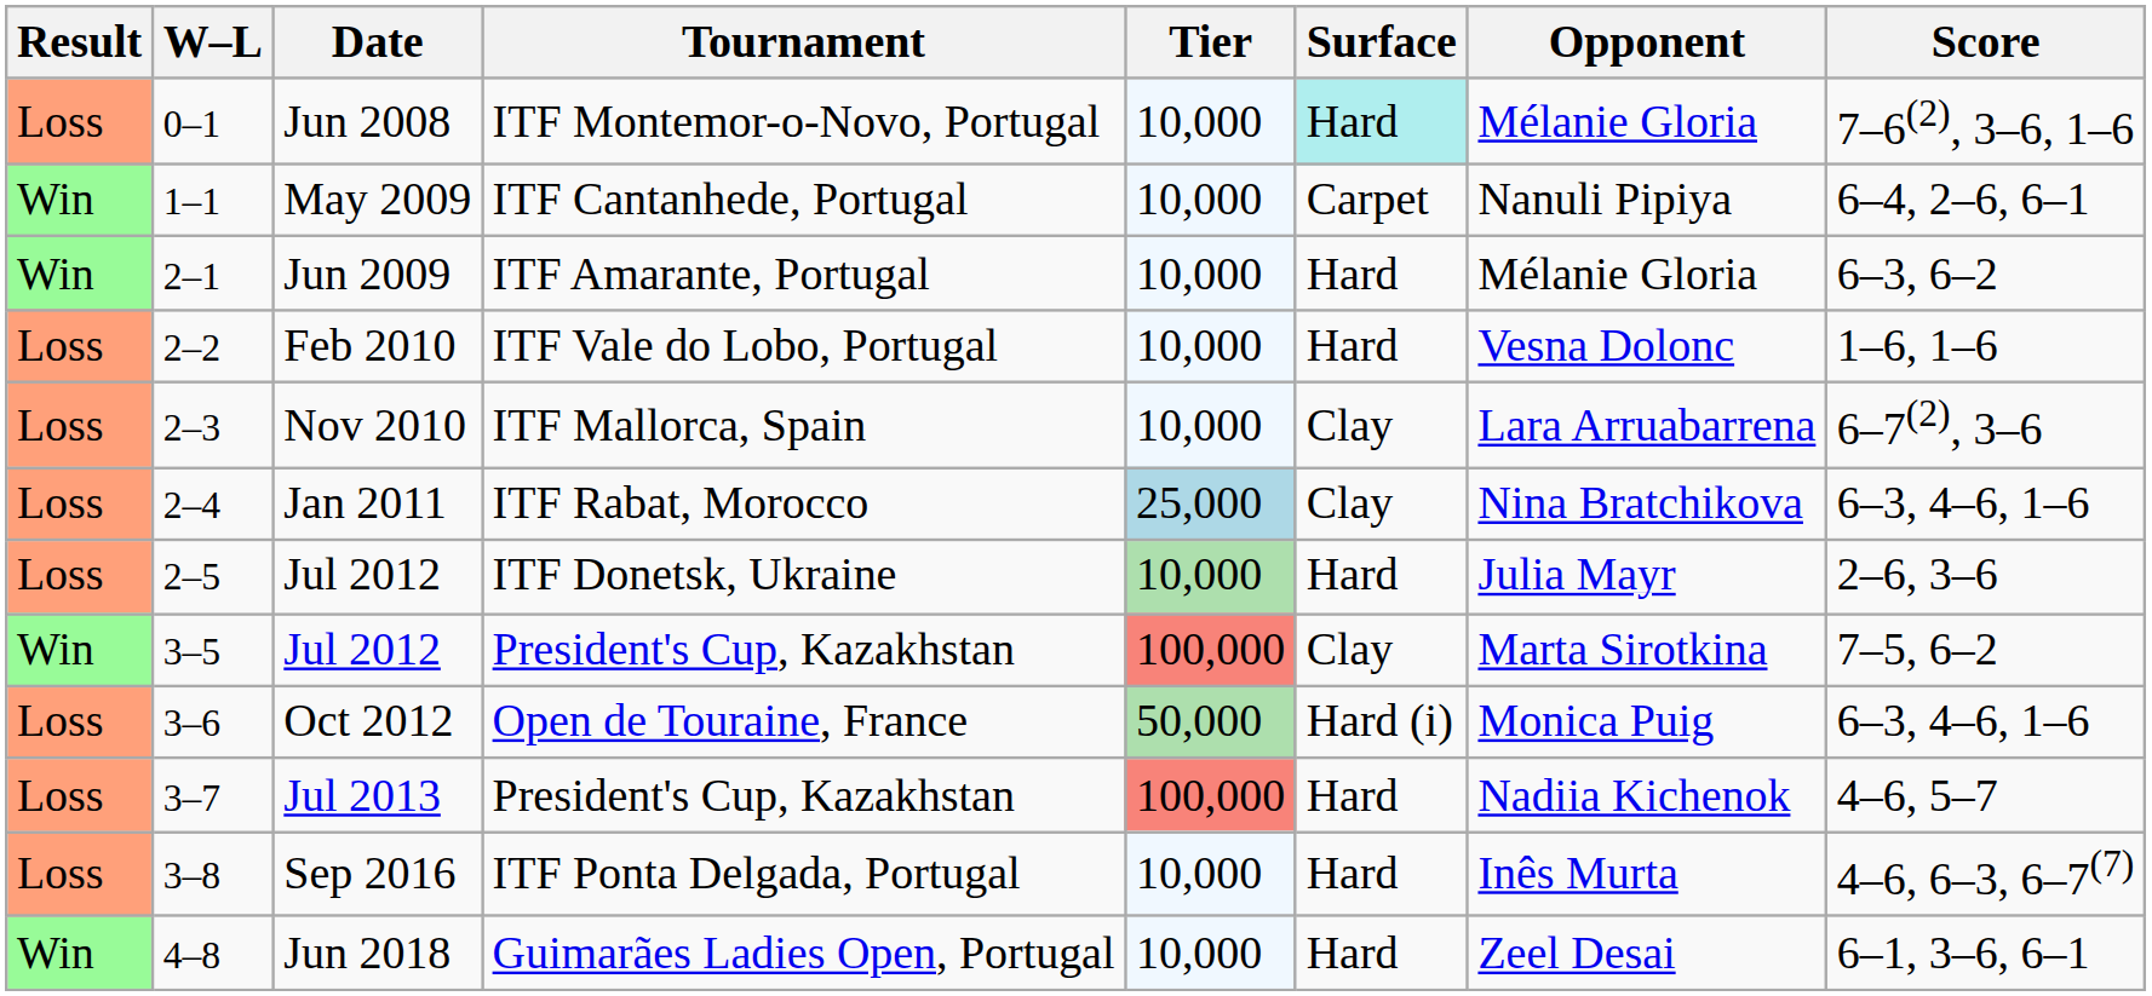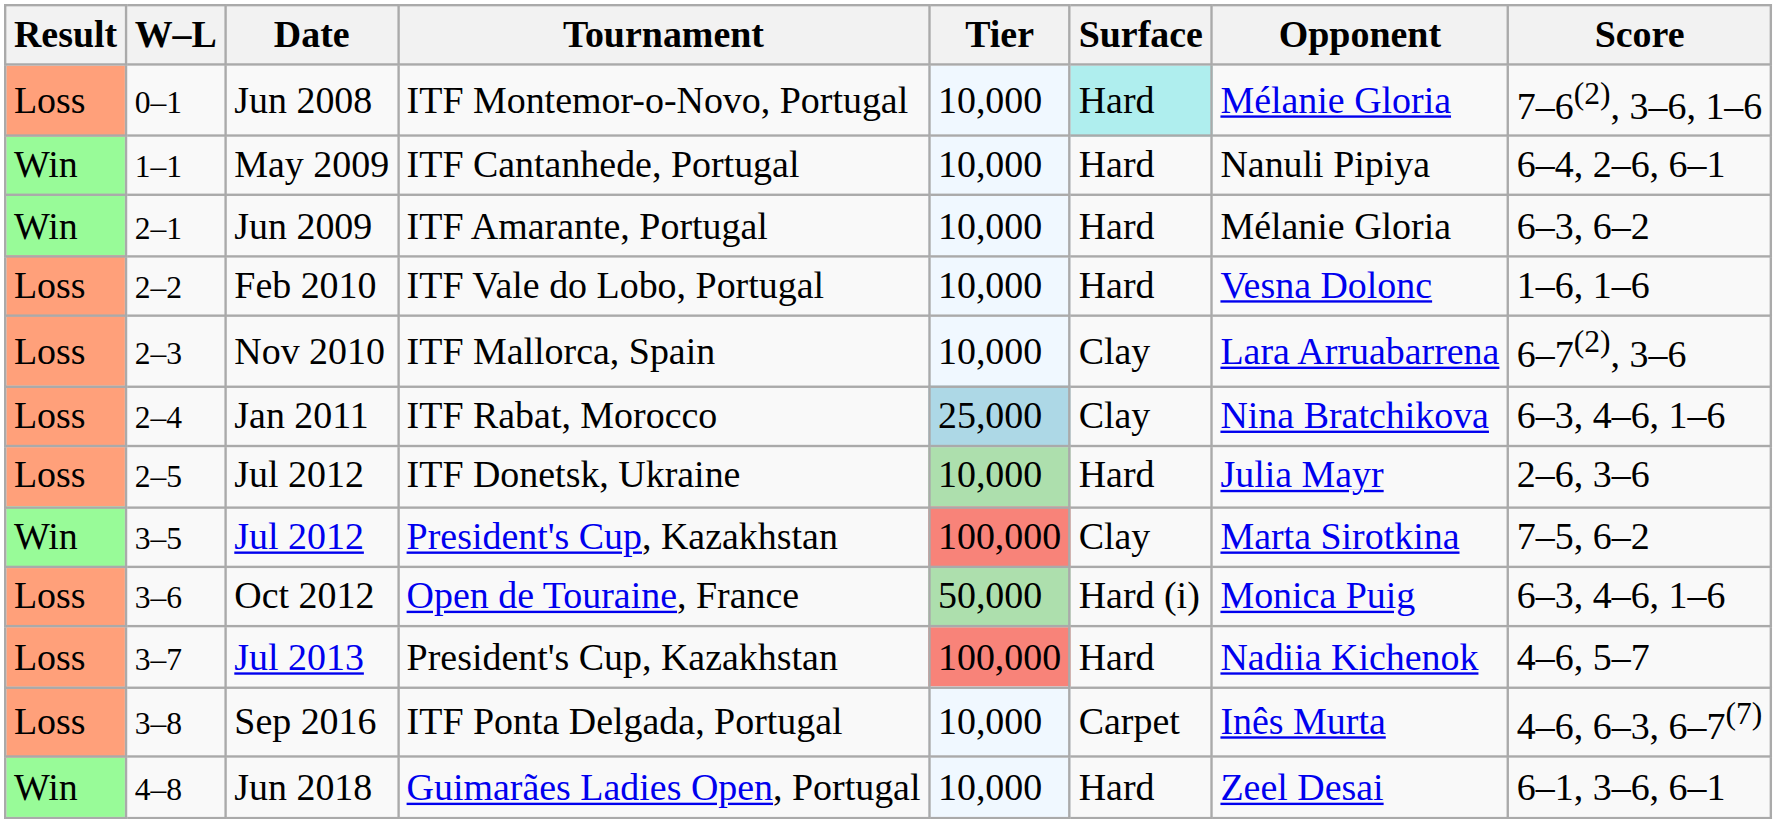 <table class="sortable wikitable">
 <tr>
 <th>Result</th>
 <th>W–L</th>
 <th>Date</th>
 <th>Tournament</th>
 <th>Tier</th>
 <th>Surface</th>
 <th>Opponent</th>
 <th class=unsortable>Score</th>
 </tr>
 <tr>
 <td style="background:#ffa07a;">Loss</td>
 <td><small>0–1</small></td>
 <td>Jun 2008</td>
 <td>ITF Montemor-o-Novo, Portugal</td>
 <td bgcolor=f0f8ff>10,000</td>
 <td style="background: paleturquoise;">Hard</td>
 <td> <a href='#'>Mélanie Gloria</a></td>
 <td>7–6<sup>(2)</sup>, 3–6, 1–6</td>
 </tr>
 <tr style="background:;">
 <td style="background:#98FB98;">Win</td>
 <td><small>1–1</small></td>
 <td>May 2009</td>
 <td>ITF Cantanhede, Portugal</td>
 <td bgcolor=f0f8ff>10,000</td>
-<td>Carpet</td>
+<td>Hard</td>
 <td> Nanuli Pipiya</td>
 <td>6–4, 2–6, 6–1</td>
 </tr>
 <tr>
 <td style="background:#98FB98;">Win</td>
 <td><small>2–1</small></td>
 <td>Jun 2009</td>
 <td>ITF Amarante, Portugal</td>
 <td bgcolor=f0f8ff>10,000</td>
 <td>Hard</td>
 <td> Mélanie Gloria</td>
 <td>6–3, 6–2</td>
 </tr>
 <tr>
 <td style="background:#ffa07a;">Loss</td>
 <td><small>2–2</small></td>
 <td>Feb 2010</td>
 <td>ITF Vale do Lobo, Portugal</td>
 <td bgcolor=f0f8ff>10,000</td>
 <td>Hard</td>
 <td> <a href='#'>Vesna Dolonc</a></td>
 <td>1–6, 1–6</td>
 </tr>
 <tr>
 <td style="background:#ffa07a;">Loss</td>
 <td><small>2–3</small></td>
 <td>Nov 2010</td>
 <td>ITF Mallorca, Spain</td>
 <td bgcolor=f0f8ff>10,000</td>
 <td>Clay</td>
 <td> <a href='#'>Lara Arruabarrena</a></td>
 <td>6–7<sup>(2)</sup>, 3–6</td>
 </tr>
 <tr>
 <td style="background:#ffa07a;">Loss</td>
 <td><small>2–4</small></td>
 <td>Jan 2011</td>
 <td>ITF Rabat, Morocco</td>
 <td bgcolor=lightblue>25,000</td>
 <td>Clay</td>
 <td> <a href='#'>Nina Bratchikova</a></td>
 <td>6–3, 4–6, 1–6</td>
 </tr>
 <tr>
 <td style="background:#ffa07a;">Loss</td>
 <td><small>2–5</small></td>
 <td>Jul 2012</td>
 <td>ITF Donetsk, Ukraine</td>
 <td bgcolor=addfad>10,000</td>
 <td>Hard</td>
 <td> <a href='#'>Julia Mayr</a></td>
 <td>2–6, 3–6</td>
 </tr>
 <tr>
 <td style="background:#98FB98;">Win</td>
 <td><small>3–5</small></td>
 <td><a href='#'>Jul 2012</a></td>
 <td><a href='#'>President's Cup</a>, Kazakhstan</td>
 <td bgcolor=f88379>100,000</td>
 <td>Clay</td>
 <td> <a href='#'>Marta Sirotkina</a></td>
 <td>7–5, 6–2</td>
 </tr>
 <tr>
 <td style="background:#ffa07a;">Loss</td>
 <td><small>3–6</small></td>
 <td>Oct 2012</td>
 <td><a href='#'>Open de Touraine</a>, France</td>
 <td bgcolor=addfad>50,000</td>
 <td>Hard (i)</td>
 <td> <a href='#'>Monica Puig</a></td>
 <td>6–3, 4–6, 1–6</td>
 </tr>
 <tr>
 <td style="background:#ffa07a;">Loss</td>
 <td><small>3–7</small></td>
 <td><a href='#'>Jul 2013</a></td>
 <td>President's Cup, Kazakhstan</td>
 <td bgcolor=f88379>100,000</td>
 <td>Hard</td>
 <td> <a href='#'>Nadiia Kichenok</a></td>
 <td>4–6, 5–7</td>
 </tr>
 <tr>
 <td style="background:#ffa07a;">Loss</td>
 <td><small>3–8</small></td>
 <td>Sep 2016</td>
 <td>ITF Ponta Delgada, Portugal</td>
 <td bgcolor=f0f8ff>10,000</td>
-<td>Hard</td>
+<td>Carpet</td>
 <td> <a href='#'>Inês Murta</a></td>
 <td>4–6, 6–3, 6–7<sup>(7)</sup></td>
 </tr>
 <tr>
 <td style="background:#98FB98;">Win</td>
 <td><small>4–8</small></td>
 <td>Jun 2018</td>
 <td><a href='#'>Guimarães Ladies Open</a>, Portugal</td>
 <td bgcolor=f0f8ff>10,000</td>
 <td>Hard</td>
 <td> <a href='#'>Zeel Desai</a></td>
 <td>6–1, 3–6, 6–1</td>
 </tr>
 </table>
